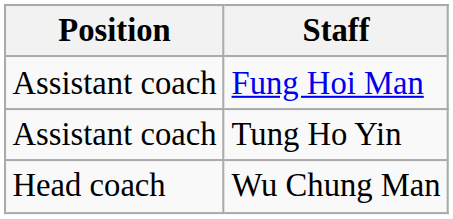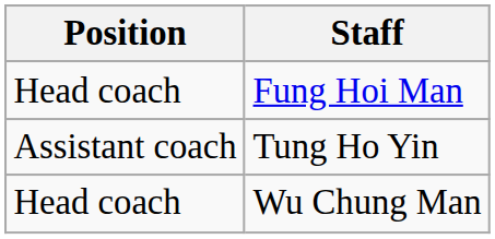 <table class="wikitable">
 <tr>
 <th>Position</th>
 <th>Staff</th>
 </tr>
 <tr>
-<td>Assistant coach</td>
+<td>Head coach</td>
 <td> <a href='#'>Fung Hoi Man</a></td>
 </tr>
 <tr>
 <td>Assistant coach</td>
 <td> Tung Ho Yin</td>
 </tr>
 <tr>
 <td>Head coach</td>
 <td> Wu Chung Man</td>
 </tr>
 </table>
